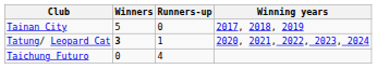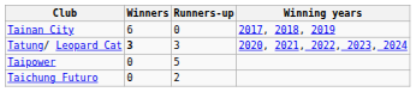 <table class = "wikitable">
 <tr>
 <th><strong>Club</strong></th>
 <th><strong>Winners</strong></th>
 <th>Runners-up</th>
 <th>Winning years</th>
 </tr>
 <tr>
 <td><a href='#'> Tainan City</a></td>
-<td>5</td>
+<td>6</td>
 <td>0</td>
 <td><a href='#'> 2017</a>, <a href='#'> 2018</a>, <a href='#'> 2019</a></td>
 </tr>
 <tr>
 <td><a href='#'> Tatung</a>/ <a href='#'>Leopard Cat</a></td>
 <td><strong>3</strong></td>
-<td>1</td>
+<td>3</td>
 <td><a href='#'> 2020</a>, <a href='#'> 2021</a>,<a href='#'> 2022</a>,<a href='#'> 2023</a>,<a href='#'> 2024</a></td>
+</tr>
+<tr>
+<td><a href='#'> Taipower</a></td>
+<td>0</td>
+<td>5</td>
+<td></td>
 </tr>
 <tr>
 <td><a href='#'> Taichung Futuro</a></td>
 <td>0</td>
-<td>4</td>
+<td>2</td>
 <td></td>
 </tr>
 </table>
